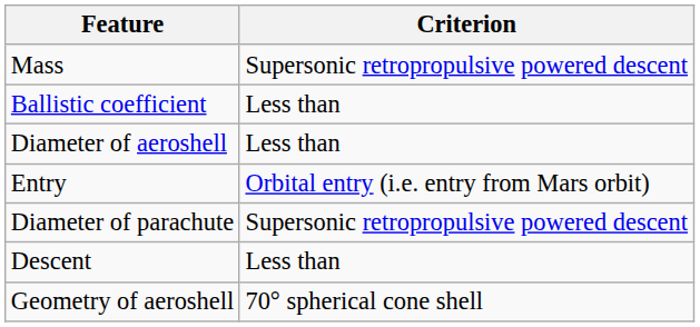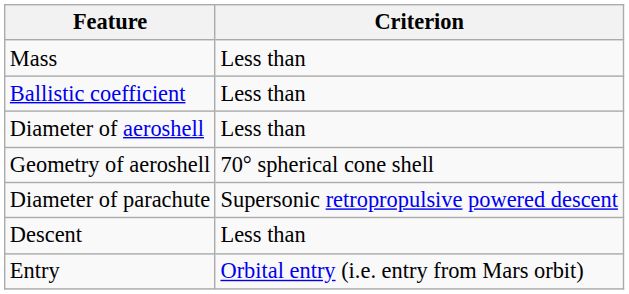 <table class=wikitable>
 <tr>
 <th>Feature</th>
 <th>Criterion</th>
 </tr>
 <tr>
 <td>Mass</td>
-<td>Supersonic <a href='#'>retropropulsive</a> <a href='#'>powered descent</a></td>
+<td>Less than </td>
 </tr>
 <tr>
 <td><a href='#'>Ballistic coefficient</a></td>
 <td>Less than </td>
 </tr>
 <tr>
 <td>Diameter of <a href='#'>aeroshell</a></td>
 <td>Less than </td>
 </tr>
 <tr>
-<td>Entry</td>
-<td><a href='#'>Orbital entry</a> (i.e. entry from Mars orbit)</td>
+<td>Geometry of aeroshell</td>
+<td>70° spherical cone shell</td>
 </tr>
 <tr>
 <td>Diameter of parachute</td>
 <td>Supersonic <a href='#'>retropropulsive</a> <a href='#'>powered descent</a></td>
 </tr>
 <tr>
 <td>Descent</td>
 <td>Less than </td>
 </tr>
 <tr>
-<td>Geometry of aeroshell</td>
-<td>70° spherical cone shell</td>
+<td>Entry</td>
+<td><a href='#'>Orbital entry</a> (i.e. entry from Mars orbit)</td>
 </tr>
 </table>
